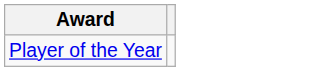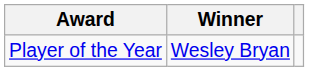 <table class="wikitable">
 <tr>
 <th>Award</th>
+<th>Winner</th>
 <th></th>
 </tr>
 <tr>
 <td><a href='#'>Player of the Year</a></td>
+<td> <a href='#'>Wesley Bryan</a></td>
 <td></td>
 </tr>
 </table>
